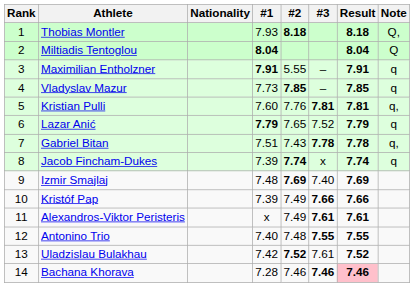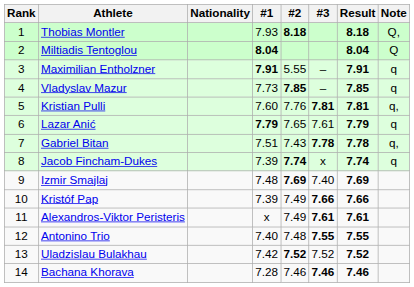 <table class="wikitable sortable" style="text-align:center">
 <tr>
 <th>Rank</th>
 <th>Athlete</th>
 <th>Nationality</th>
 <th>#1</th>
 <th>#2</th>
 <th>#3</th>
 <th>Result</th>
 <th>Note</th>
 </tr>
 <tr bgcolor=ccffcc>
 <td>1</td>
 <td align=left><a href='#'>Thobias Montler</a></td>
 <td align=left></td>
 <td>7.93</td>
 <td><strong>8.18</strong></td>
 <td></td>
 <td><strong>8.18</strong></td>
 <td>Q, </td>
 </tr>
 <tr bgcolor=ccffcc>
 <td>2</td>
 <td align=left><a href='#'>Miltiadis Tentoglou</a></td>
 <td align=left></td>
 <td><strong>8.04</strong></td>
 <td></td>
 <td></td>
 <td><strong>8.04</strong></td>
 <td>Q</td>
 </tr>
 <tr bgcolor=ddffdd>
 <td>3</td>
 <td align=left><a href='#'>Maximilian Entholzner</a></td>
 <td align=left></td>
 <td><strong>7.91</strong></td>
 <td>5.55</td>
 <td>–</td>
 <td><strong>7.91</strong></td>
 <td>q</td>
 </tr>
 <tr bgcolor=ddffdd>
 <td>4</td>
 <td align=left><a href='#'>Vladyslav Mazur</a></td>
 <td align=left></td>
 <td>7.73</td>
 <td><strong>7.85</strong></td>
 <td>–</td>
 <td><strong>7.85</strong></td>
 <td>q</td>
 </tr>
 <tr bgcolor=ddffdd>
 <td>5</td>
 <td align=left><a href='#'>Kristian Pulli</a></td>
 <td align=left></td>
 <td>7.60</td>
 <td>7.76</td>
 <td><strong>7.81</strong></td>
 <td><strong>7.81</strong></td>
 <td>q, </td>
 </tr>
 <tr bgcolor=ddffdd>
 <td>6</td>
 <td align=left><a href='#'>Lazar Anić</a></td>
 <td align=left></td>
 <td><strong>7.79</strong></td>
 <td>7.65</td>
-<td>7.52</td>
+<td>7.61</td>
 <td><strong>7.79</strong></td>
 <td>q</td>
 </tr>
 <tr bgcolor=ddffdd>
 <td>7</td>
 <td align=left><a href='#'>Gabriel Bitan</a></td>
 <td align=left></td>
 <td>7.51</td>
 <td>7.43</td>
 <td><strong>7.78</strong></td>
 <td><strong>7.78</strong></td>
 <td>q, </td>
 </tr>
 <tr bgcolor=ddffdd>
 <td>8</td>
 <td align=left><a href='#'>Jacob Fincham-Dukes</a></td>
 <td align=left></td>
 <td>7.39</td>
 <td><strong>7.74</strong></td>
 <td>x</td>
 <td><strong>7.74</strong></td>
 <td>q</td>
 </tr>
 <tr>
 <td>9</td>
 <td align=left><a href='#'>Izmir Smajlaj</a></td>
 <td align=left></td>
 <td>7.48</td>
 <td><strong>7.69</strong></td>
 <td>7.40</td>
 <td><strong>7.69</strong></td>
 <td></td>
 </tr>
 <tr>
 <td>10</td>
 <td align=left><a href='#'>Kristóf Pap</a></td>
 <td align=left></td>
 <td>7.39</td>
 <td>7.49</td>
 <td><strong>7.66</strong></td>
 <td><strong>7.66</strong></td>
 <td></td>
 </tr>
 <tr>
 <td>11</td>
 <td align=left><a href='#'>Alexandros-Viktor Peristeris</a></td>
 <td align=left></td>
 <td>x</td>
 <td>7.49</td>
 <td><strong>7.61</strong></td>
 <td><strong>7.61</strong></td>
 <td></td>
 </tr>
 <tr>
 <td>12</td>
 <td align=left><a href='#'>Antonino Trio</a></td>
 <td align=left></td>
 <td>7.40</td>
 <td>7.48</td>
 <td><strong>7.55</strong></td>
 <td><strong>7.55</strong></td>
 <td></td>
 </tr>
 <tr>
 <td>13</td>
 <td align=left><a href='#'>Uladzislau Bulakhau</a></td>
 <td align=left></td>
 <td>7.42</td>
 <td><strong>7.52</strong></td>
-<td>7.61</td>
+<td>7.52</td>
 <td><strong>7.52</strong></td>
 <td></td>
 </tr>
 <tr>
 <td>14</td>
 <td align=left><a href='#'>Bachana Khorava</a></td>
 <td align=left></td>
 <td>7.28</td>
 <td>7.46</td>
 <td><strong>7.46</strong></td>
-<td style="background: pink;"><strong>7.46</strong></td>
+<td><strong>7.46</strong></td>
 <td></td>
 </tr>
 </table>
